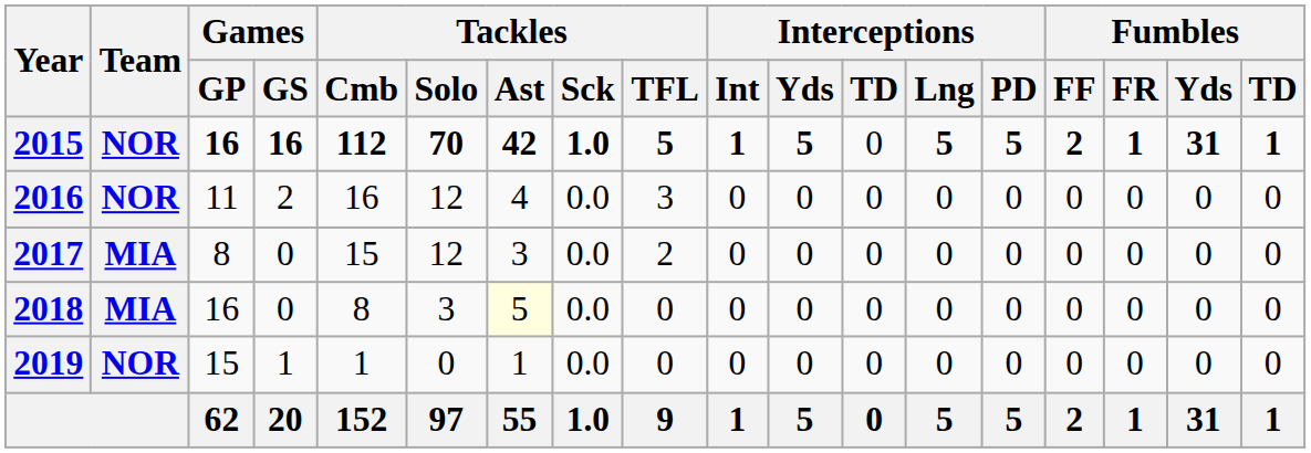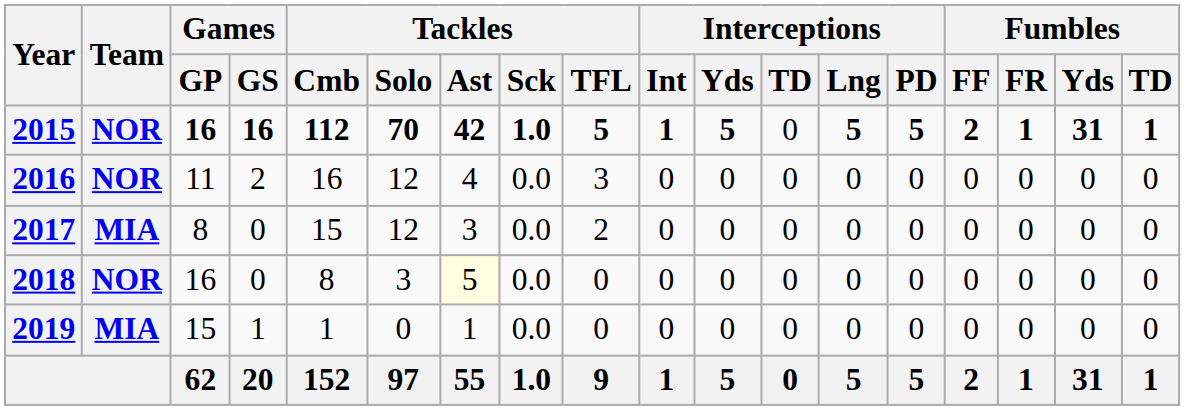 <table class="wikitable" style="text-align:center">
 <tr>
 <th rowspan="2">Year</th>
 <th rowspan="2">Team</th>
 <th colspan="2">Games</th>
 <th colspan="5">Tackles</th>
 <th colspan="5">Interceptions</th>
 <th colspan="4">Fumbles</th>
 </tr>
 <tr>
 <th>GP</th>
 <th>GS</th>
 <th>Cmb</th>
 <th>Solo</th>
 <th>Ast</th>
 <th>Sck</th>
 <th>TFL</th>
 <th>Int</th>
 <th>Yds</th>
 <th>TD</th>
 <th>Lng</th>
 <th>PD</th>
 <th>FF</th>
 <th>FR</th>
 <th>Yds</th>
 <th>TD</th>
 </tr>
 <tr>
 <th><a href='#'>2015</a></th>
 <th><a href='#'>NOR</a></th>
 <td><strong>16</strong></td>
 <td><strong>16</strong></td>
 <td><strong>112</strong></td>
 <td><strong>70</strong></td>
 <td><strong>42</strong></td>
 <td><strong>1.0</strong></td>
 <td><strong>5</strong></td>
 <td><strong>1</strong></td>
 <td><strong>5</strong></td>
 <td>0</td>
 <td><strong>5</strong></td>
 <td><strong>5</strong></td>
 <td><strong>2</strong></td>
 <td><strong>1</strong></td>
 <td><strong>31</strong></td>
 <td><strong>1</strong></td>
 </tr>
 <tr>
 <th><a href='#'>2016</a></th>
 <th><a href='#'>NOR</a></th>
 <td>11</td>
 <td>2</td>
 <td>16</td>
 <td>12</td>
 <td>4</td>
 <td>0.0</td>
 <td>3</td>
 <td>0</td>
 <td>0</td>
 <td>0</td>
 <td>0</td>
 <td>0</td>
 <td>0</td>
 <td>0</td>
 <td>0</td>
 <td>0</td>
 </tr>
 <tr>
 <th><a href='#'>2017</a></th>
 <th><a href='#'>MIA</a></th>
 <td>8</td>
 <td>0</td>
 <td>15</td>
 <td>12</td>
 <td>3</td>
 <td>0.0</td>
 <td>2</td>
 <td>0</td>
 <td>0</td>
 <td>0</td>
 <td>0</td>
 <td>0</td>
 <td>0</td>
 <td>0</td>
 <td>0</td>
 <td>0</td>
 </tr>
 <tr>
 <th><a href='#'>2018</a></th>
-<th><a href='#'>MIA</a></th>
+<th><a href='#'>NOR</a></th>
 <td>16</td>
 <td>0</td>
 <td>8</td>
 <td>3</td>
 <td style="background: lightyellow;">5</td>
 <td>0.0</td>
 <td>0</td>
 <td>0</td>
 <td>0</td>
 <td>0</td>
 <td>0</td>
 <td>0</td>
 <td>0</td>
 <td>0</td>
 <td>0</td>
 <td>0</td>
 </tr>
 <tr>
 <th><a href='#'>2019</a></th>
-<th><a href='#'>NOR</a></th>
+<th><a href='#'>MIA</a></th>
 <td>15</td>
 <td>1</td>
 <td>1</td>
 <td>0</td>
 <td>1</td>
 <td>0.0</td>
 <td>0</td>
 <td>0</td>
 <td>0</td>
 <td>0</td>
 <td>0</td>
 <td>0</td>
 <td>0</td>
 <td>0</td>
 <td>0</td>
 <td>0</td>
 </tr>
 <tr>
 <th colspan="2"></th>
 <th>62</th>
 <th>20</th>
 <th>152</th>
 <th>97</th>
 <th>55</th>
 <th>1.0</th>
 <th>9</th>
 <th>1</th>
 <th>5</th>
 <th>0</th>
 <th>5</th>
 <th>5</th>
 <th>2</th>
 <th>1</th>
 <th>31</th>
 <th>1</th>
 </tr>
 </table>
